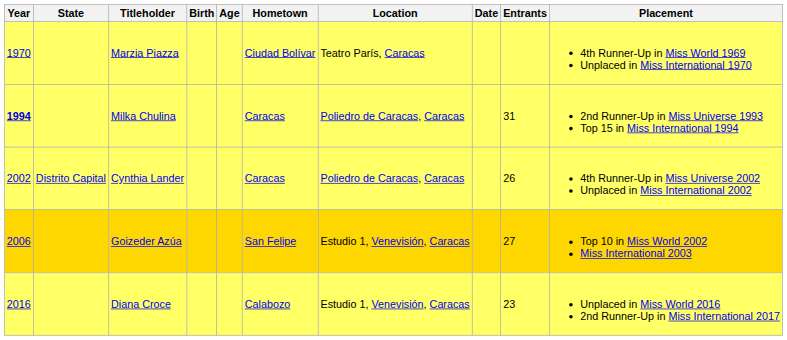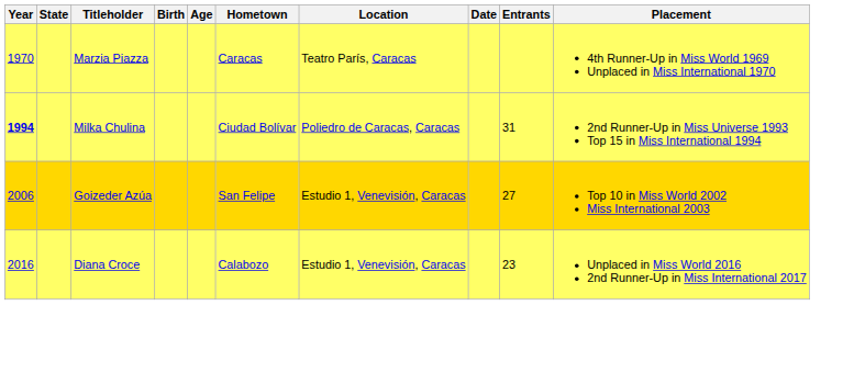 <table class="wikitable sortable" style="font-size: 95%;">
 <tr>
 <th>Year</th>
 <th>State</th>
 <th>Titleholder</th>
 <th>Birth</th>
 <th>Age</th>
 <th>Hometown</th>
 <th>Location</th>
 <th>Date</th>
 <th>Entrants</th>
 <th>Placement</th>
 </tr>
 <tr style="background-color:#FFFF66;">
 <td><a href='#'>1970</a></td>
 <td></td>
 <td><a href='#'>Marzia Piazza</a></td>
 <td></td>
 <td></td>
-<td><a href='#'>Ciudad Bolívar</a></td>
+<td><a href='#'>Caracas</a></td>
 <td>Teatro París, <a href='#'>Caracas</a></td>
 <td></td>
 <td></td>
 <td><br><ul><li>4th Runner-Up in <a href='#'>Miss World 1969</a></li><li>Unplaced in <a href='#'>Miss International 1970</a></li></ul></td>
 </tr>
 <tr style="background-color:#FFFF66;">
 <td><strong><a href='#'>1994</a></strong></td>
 <td></td>
 <td><a href='#'>Milka Chulina</a></td>
 <td></td>
 <td></td>
-<td><a href='#'>Caracas</a></td>
+<td><a href='#'>Ciudad Bolívar</a></td>
 <td><a href='#'>Poliedro de Caracas</a>, <a href='#'>Caracas</a></td>
 <td></td>
 <td>31</td>
 <td><br><ul><li>2nd Runner-Up in <a href='#'>Miss Universe 1993</a></li><li>Top 15 in <a href='#'>Miss International 1994</a></li></ul></td>
-</tr>
-<tr style="background-color:#FFFF66;">
-<td><a href='#'>2002</a></td>
-<td> <a href='#'>Distrito Capital</a></td>
-<td><a href='#'>Cynthia Lander</a></td>
-<td></td>
-<td></td>
-<td><a href='#'>Caracas</a></td>
-<td><a href='#'>Poliedro de Caracas</a>, <a href='#'>Caracas</a></td>
-<td></td>
-<td>26</td>
-<td><br><ul><li>4th Runner-Up in <a href='#'>Miss Universe 2002</a></li><li>Unplaced in <a href='#'>Miss International 2002</a></li></ul></td>
 </tr>
 <tr style="background-color:gold;">
 <td><a href='#'>2006</a></td>
 <td></td>
 <td><a href='#'>Goizeder Azúa</a></td>
 <td></td>
 <td></td>
 <td><a href='#'>San Felipe</a></td>
 <td>Estudio 1, <a href='#'>Venevisión</a>, <a href='#'>Caracas</a></td>
 <td></td>
 <td>27</td>
 <td><br><ul><li>Top 10 in <a href='#'>Miss World 2002</a></li><li><a href='#'>Miss International 2003</a></li></ul></td>
 </tr>
 <tr style="background-color:#FFFF66;">
 <td><a href='#'>2016</a></td>
 <td></td>
 <td><a href='#'>Diana Croce</a></td>
 <td></td>
 <td></td>
 <td><a href='#'>Calabozo</a></td>
 <td>Estudio 1, <a href='#'>Venevisión</a>, <a href='#'>Caracas</a></td>
 <td></td>
 <td>23</td>
 <td><br><ul><li>Unplaced in <a href='#'>Miss World 2016</a></li><li>2nd Runner-Up in <a href='#'>Miss International 2017</a></li></ul></td>
 </tr>
 </table>
